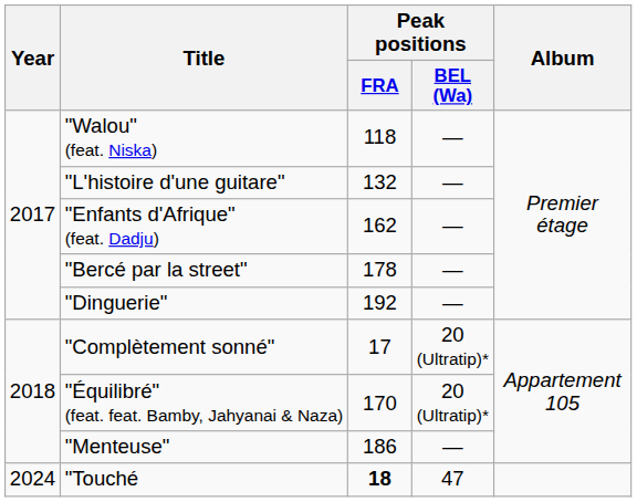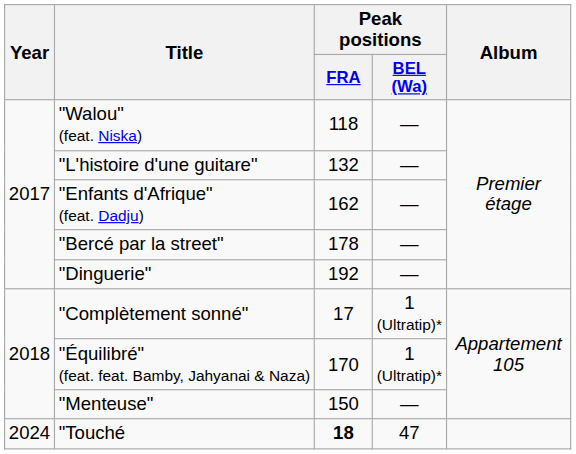 <table class="wikitable">
 <tr>
 <th rowspan="2">Year</th>
 <th rowspan="2">Title</th>
 <th colspan="2">Peak positions</th>
 <th rowspan="2" style="text-align:center; width:100px;">Album</th>
 </tr>
 <tr>
 <th scope="col" style="width:3em;font-size:90%;"><a href='#'>FRA</a><br></th>
 <th scope="col" style="width:3em;font-size:90%;"><a href='#'>BEL<br>(Wa)</a><br></th>
 </tr>
 <tr>
 <td style="text-align:center;" rowspan=5>2017</td>
 <td>"Walou"<br><small>(feat. <a href='#'>Niska</a>)</small></td>
 <td style="text-align:center;">118</td>
 <td style="text-align:center;">—</td>
 <td style="text-align:center;" rowspan=5><em>Premier étage</em></td>
 </tr>
 <tr>
 <td>"L'histoire d'une guitare"</td>
 <td style="text-align:center;">132</td>
 <td style="text-align:center;">—</td>
 </tr>
 <tr>
 <td>"Enfants d'Afrique"<br><small>(feat. <a href='#'>Dadju</a>)</small></td>
 <td style="text-align:center;">162</td>
 <td style="text-align:center;">—</td>
 </tr>
 <tr>
 <td>"Bercé par la street"</td>
 <td style="text-align:center;">178</td>
 <td style="text-align:center;">—</td>
 </tr>
 <tr>
 <td>"Dinguerie"</td>
 <td style="text-align:center;">192</td>
 <td style="text-align:center;">—</td>
 </tr>
 <tr>
 <td style="text-align:center;" rowspan=3>2018</td>
 <td>"Complètement sonné"</td>
 <td style="text-align:center;">17</td>
-<td style="text-align:center;">20<br><small>(Ultratip)*</small></td>
+<td style="text-align:center;">1<br><small>(Ultratip)*</small></td>
 <td style="text-align:center;" rowspan=3><em>Appartement 105</em></td>
 </tr>
 <tr>
 <td>"Équilibré"<br><small>(feat. feat. Bamby, Jahyanai & Naza)</small></td>
 <td style="text-align:center;">170</td>
-<td style="text-align:center;">20<br><small>(Ultratip)*</small></td>
+<td style="text-align:center;">1<br><small>(Ultratip)*</small></td>
 </tr>
 <tr>
 <td>"Menteuse"</td>
-<td style="text-align:center;">186</td>
+<td style="text-align:center;">150</td>
 <td style="text-align:center;">—</td>
 </tr>
 <tr>
 <td>2024</td>
 <td>"Touché<br></td>
 <td style="text-align:center;"><strong>18<br></strong></td>
 <td style="text-align:center;">47</td>
 </tr>
 </table>
